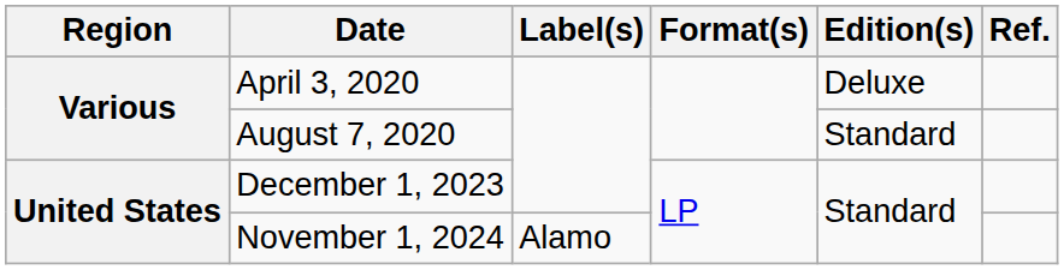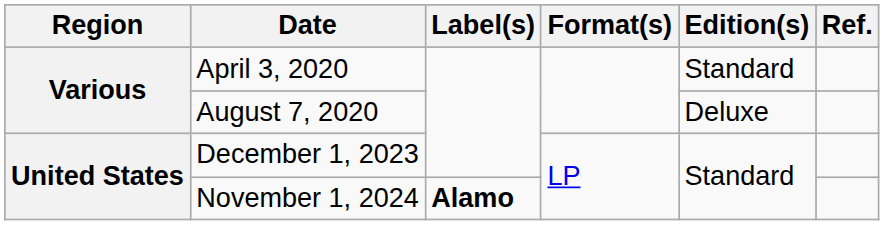 <table class="wikitable plainrowheaders">
 <tr>
 <th scope="col">Region</th>
 <th scope="col">Date</th>
 <th scope="col">Label(s)</th>
 <th scope="col">Format(s)</th>
 <th scope="col">Edition(s)</th>
 <th scope="col">Ref.</th>
 </tr>
 <tr>
 <th scope="row" rowspan="2">Various</th>
 <td>April 3, 2020</td>
 <td rowspan="3"></td>
 <td rowspan="2"></td>
-<td>Deluxe</td>
+<td>Standard</td>
 <td style="text-align: center"></td>
 </tr>
 <tr>
 <td>August 7, 2020</td>
-<td>Standard</td>
+<td>Deluxe</td>
 <td style="text-align: center"></td>
 </tr>
 <tr>
 <th scope="row" rowspan="2">United States</th>
 <td>December 1, 2023</td>
 <td rowspan="2"><a href='#'>LP</a></td>
 <td rowspan="2">Standard</td>
 <td style="text-align: center"></td>
 </tr>
 <tr>
 <td>November 1, 2024</td>
-<td>Alamo</td>
+<td><strong>Alamo</strong></td>
 <td style="text-align: center"></td>
 </tr>
 </table>
